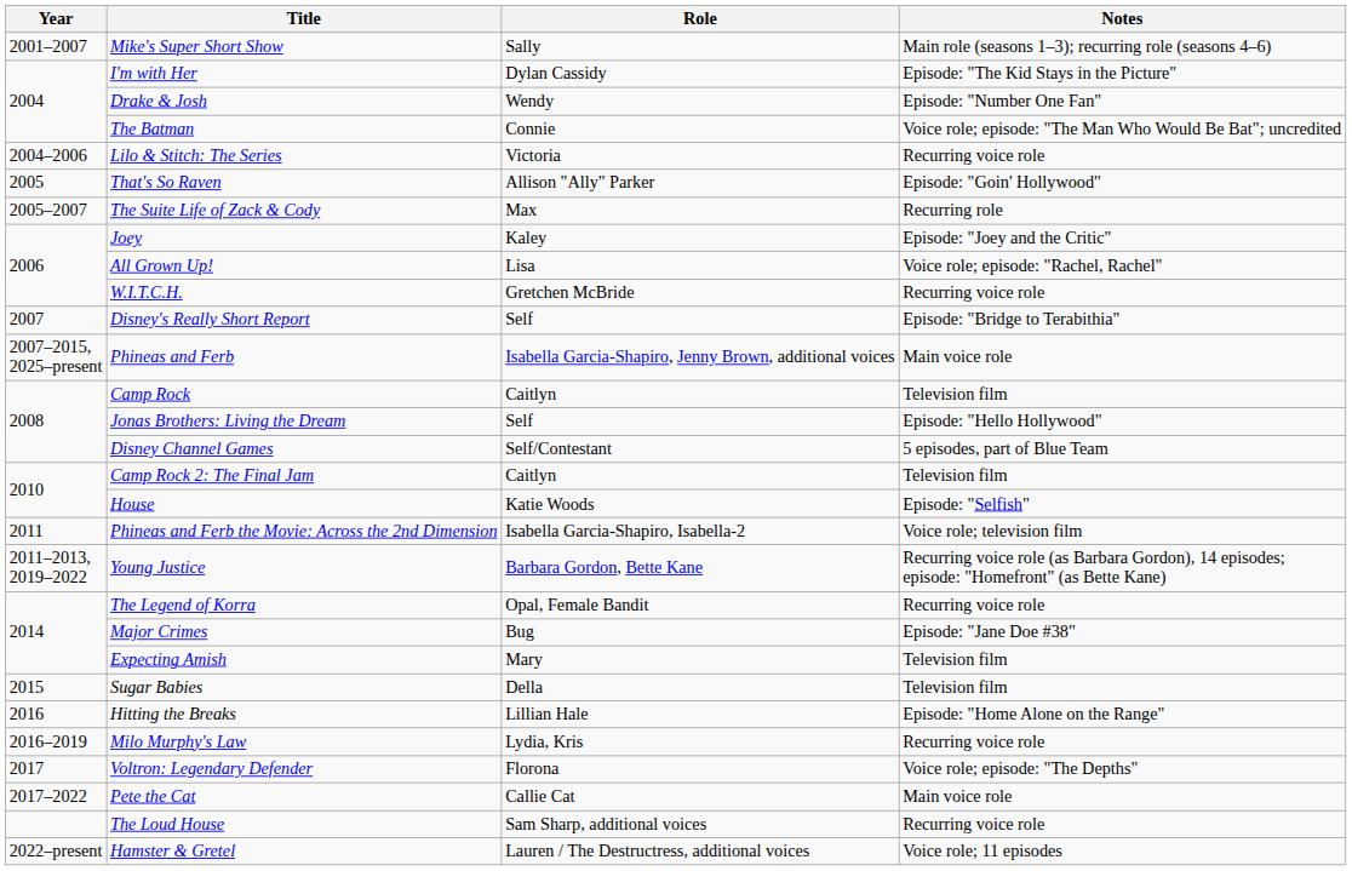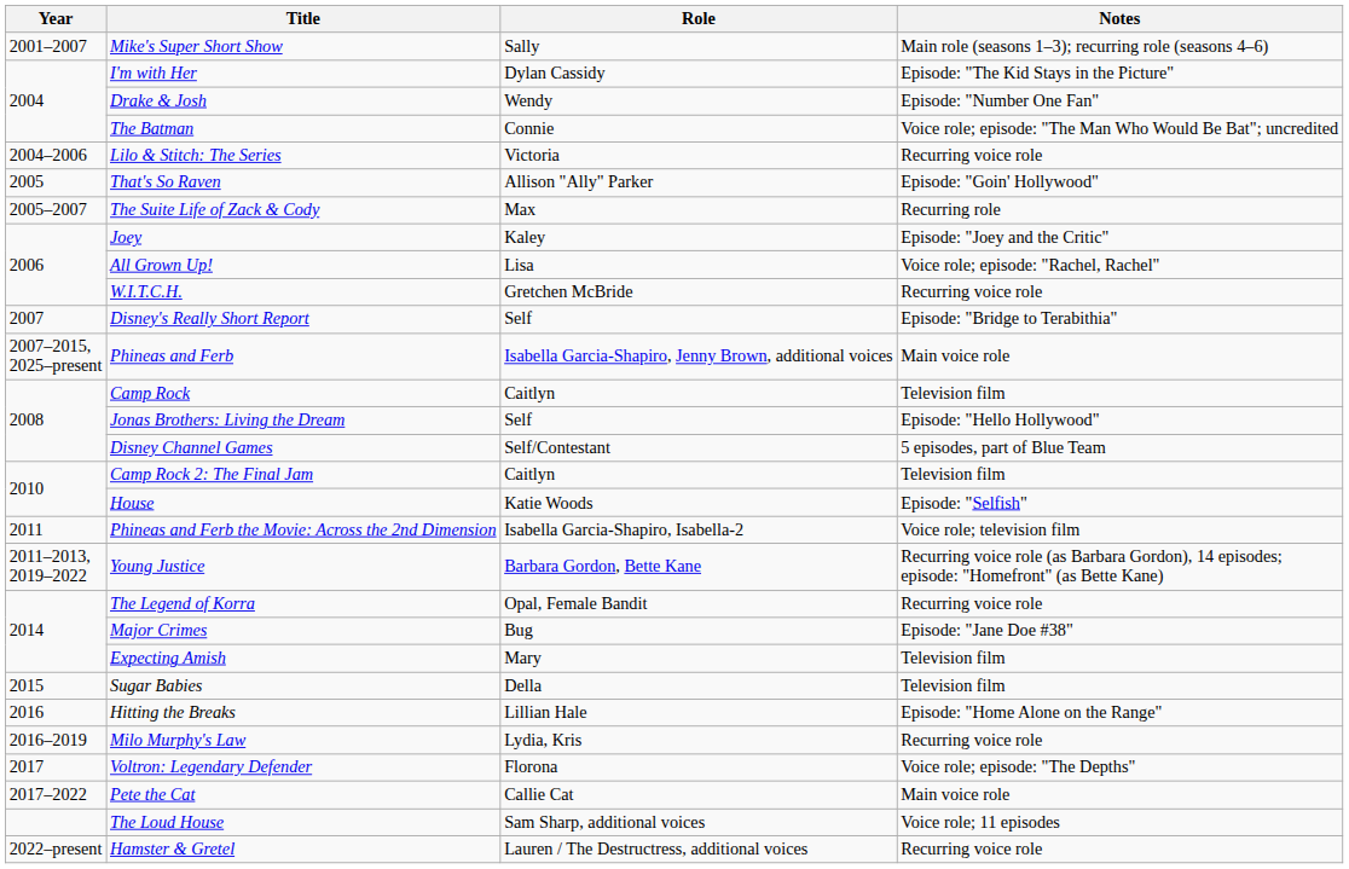 <table class="wikitable sortable">
 <tr>
 <th>Year</th>
 <th>Title</th>
 <th>Role</th>
 <th class="unsortable">Notes</th>
 </tr>
 <tr>
 <td>2001–2007</td>
 <td><em><a href='#'>Mike's Super Short Show</a></em></td>
 <td>Sally</td>
 <td>Main role (seasons 1–3); recurring role (seasons 4–6)</td>
 </tr>
 <tr>
 <td rowspan=3>2004</td>
 <td><em><a href='#'>I'm with Her</a></em></td>
 <td>Dylan Cassidy</td>
 <td>Episode: "The Kid Stays in the Picture"</td>
 </tr>
 <tr>
 <td><em><a href='#'>Drake & Josh</a></em></td>
 <td>Wendy</td>
 <td>Episode: "Number One Fan"</td>
 </tr>
 <tr>
 <td><em><a href='#'>The Batman</a></em></td>
 <td>Connie</td>
 <td>Voice role; episode: "The Man Who Would Be Bat"; uncredited</td>
 </tr>
 <tr>
 <td>2004–2006</td>
 <td><em><a href='#'>Lilo & Stitch: The Series</a></em></td>
 <td>Victoria</td>
 <td>Recurring voice role</td>
 </tr>
 <tr>
 <td>2005</td>
 <td><em><a href='#'>That's So Raven</a></em></td>
 <td>Allison "Ally" Parker</td>
 <td>Episode: "Goin' Hollywood"</td>
 </tr>
 <tr>
 <td>2005–2007</td>
 <td><em><a href='#'>The Suite Life of Zack & Cody</a></em></td>
 <td>Max</td>
 <td>Recurring role</td>
 </tr>
 <tr>
 <td rowspan=3>2006</td>
 <td><em><a href='#'>Joey</a></em></td>
 <td>Kaley</td>
 <td>Episode: "Joey and the Critic"</td>
 </tr>
 <tr>
 <td><em><a href='#'>All Grown Up!</a></em></td>
 <td>Lisa</td>
 <td>Voice role; episode: "Rachel, Rachel"</td>
 </tr>
 <tr>
 <td><em><a href='#'>W.I.T.C.H.</a></em></td>
 <td>Gretchen McBride</td>
 <td>Recurring voice role</td>
 </tr>
 <tr>
 <td>2007</td>
 <td><em><a href='#'>Disney's Really Short Report</a></em></td>
 <td>Self</td>
 <td>Episode: "Bridge to Terabithia"</td>
 </tr>
 <tr>
 <td>2007–2015,<br>2025–present</td>
 <td><em><a href='#'>Phineas and Ferb</a></em></td>
 <td><a href='#'>Isabella Garcia-Shapiro</a>, <a href='#'>Jenny Brown</a>, additional voices</td>
 <td>Main voice role</td>
 </tr>
 <tr>
 <td rowspan=3>2008</td>
 <td><em><a href='#'>Camp Rock</a></em></td>
 <td>Caitlyn</td>
 <td>Television film</td>
 </tr>
 <tr>
 <td><em><a href='#'>Jonas Brothers: Living the Dream</a></em></td>
 <td>Self</td>
 <td>Episode: "Hello Hollywood"</td>
 </tr>
 <tr>
 <td><em><a href='#'>Disney Channel Games</a></em></td>
 <td>Self/Contestant</td>
 <td>5 episodes, part of Blue Team</td>
 </tr>
 <tr>
 <td rowspan=2>2010</td>
 <td><em><a href='#'>Camp Rock 2: The Final Jam</a></em></td>
 <td>Caitlyn</td>
 <td>Television film</td>
 </tr>
 <tr>
 <td><em><a href='#'>House</a></em></td>
 <td>Katie Woods</td>
 <td>Episode: "<a href='#'>Selfish</a>"</td>
 </tr>
 <tr>
 <td>2011</td>
 <td><em><a href='#'>Phineas and Ferb the Movie: Across the 2nd Dimension</a></em></td>
 <td>Isabella Garcia-Shapiro, Isabella-2</td>
 <td>Voice role; television film</td>
 </tr>
 <tr>
 <td>2011–2013,<br>2019–2022</td>
 <td><em><a href='#'>Young Justice</a></em></td>
 <td><a href='#'>Barbara Gordon</a>, <a href='#'>Bette Kane</a></td>
 <td>Recurring voice role (as Barbara Gordon), 14 episodes; <br>episode: "Homefront" (as Bette Kane)</td>
 </tr>
 <tr>
 <td rowspan=3>2014</td>
 <td><em><a href='#'>The Legend of Korra</a></em></td>
 <td>Opal, Female Bandit</td>
 <td>Recurring voice role</td>
 </tr>
 <tr>
 <td><em><a href='#'>Major Crimes</a></em></td>
 <td>Bug</td>
 <td>Episode: "Jane Doe #38"</td>
 </tr>
 <tr>
 <td><em><a href='#'>Expecting Amish</a></em></td>
 <td>Mary</td>
 <td>Television film</td>
 </tr>
 <tr>
 <td>2015</td>
 <td><em>Sugar Babies</em></td>
 <td>Della</td>
 <td>Television film</td>
 </tr>
 <tr>
 <td>2016</td>
 <td><em>Hitting the Breaks</em></td>
 <td>Lillian Hale</td>
 <td>Episode: "Home Alone on the Range"</td>
 </tr>
 <tr>
 <td>2016–2019</td>
 <td><em><a href='#'>Milo Murphy's Law</a></em></td>
 <td>Lydia, Kris</td>
 <td>Recurring voice role</td>
 </tr>
 <tr>
 <td>2017</td>
 <td><em><a href='#'>Voltron: Legendary Defender</a></em></td>
 <td>Florona</td>
 <td>Voice role; episode: "The Depths"</td>
 </tr>
 <tr>
 <td>2017–2022</td>
 <td><em><a href='#'>Pete the Cat</a></em></td>
 <td>Callie Cat</td>
 <td>Main voice role</td>
 </tr>
 <tr>
 <td></td>
 <td><em><a href='#'>The Loud House</a></em></td>
 <td>Sam Sharp, additional voices</td>
-<td>Recurring voice role</td>
+<td>Voice role; 11 episodes</td>
 </tr>
 <tr>
 <td>2022–present</td>
 <td><em><a href='#'>Hamster & Gretel</a></em></td>
 <td>Lauren / The Destructress, additional voices</td>
-<td>Voice role; 11 episodes</td>
+<td>Recurring voice role</td>
 </tr>
 </table>
